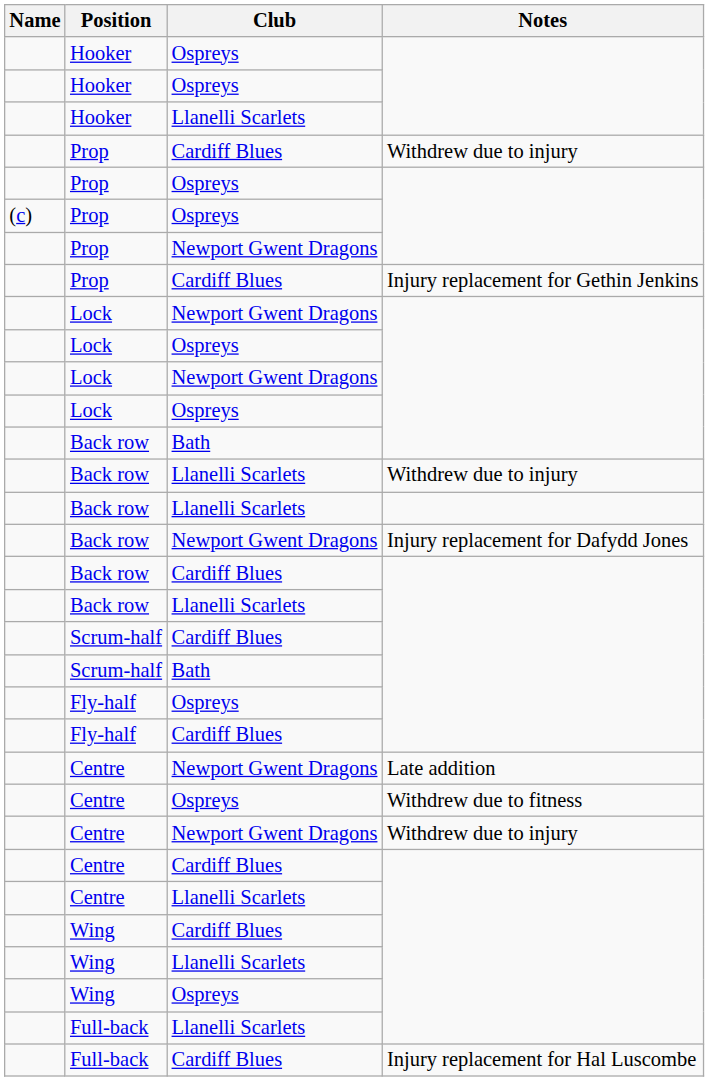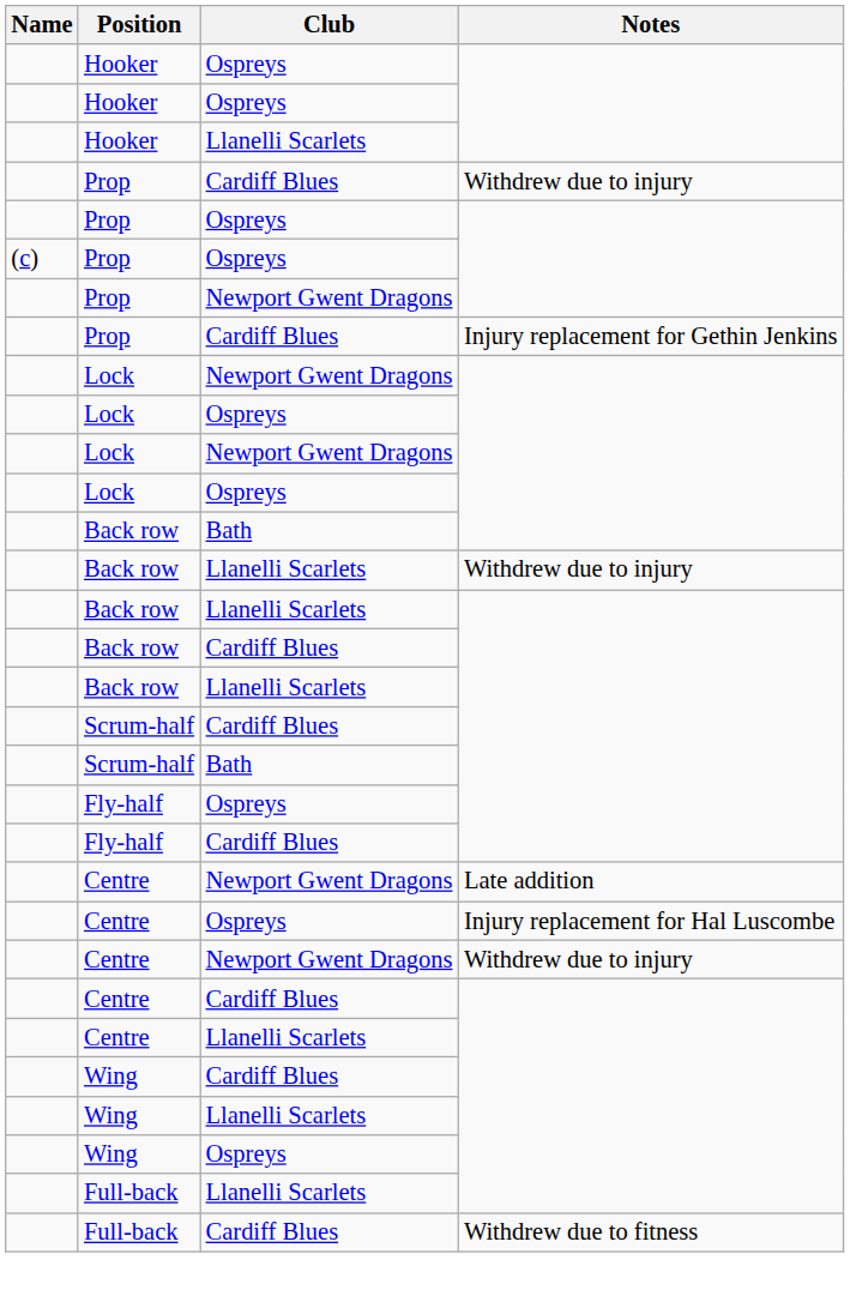 <table class="wikitable sortable">
 <tr>
 <th>Name</th>
 <th>Position</th>
 <th>Club</th>
 <th class="unsortable">Notes</th>
 </tr>
 <tr>
 <td></td>
 <td><a href='#'>Hooker</a></td>
 <td><a href='#'>Ospreys</a></td>
 </tr>
 <tr>
 <td></td>
 <td><a href='#'>Hooker</a></td>
 <td><a href='#'>Ospreys</a></td>
 </tr>
 <tr>
 <td></td>
 <td><a href='#'>Hooker</a></td>
 <td><a href='#'>Llanelli Scarlets</a></td>
 </tr>
 <tr>
 <td></td>
 <td><a href='#'>Prop</a></td>
 <td><a href='#'>Cardiff Blues</a></td>
 <td>Withdrew due to injury</td>
 </tr>
 <tr>
 <td></td>
 <td><a href='#'>Prop</a></td>
 <td><a href='#'>Ospreys</a></td>
 </tr>
 <tr>
 <td> (<a href='#'>c</a>)</td>
 <td><a href='#'>Prop</a></td>
 <td><a href='#'>Ospreys</a></td>
 </tr>
 <tr>
 <td></td>
 <td><a href='#'>Prop</a></td>
 <td><a href='#'>Newport Gwent Dragons</a></td>
 </tr>
 <tr>
 <td></td>
 <td><a href='#'>Prop</a></td>
 <td><a href='#'>Cardiff Blues</a></td>
 <td>Injury replacement for Gethin Jenkins</td>
 </tr>
 <tr>
 <td></td>
 <td><a href='#'>Lock</a></td>
 <td><a href='#'>Newport Gwent Dragons</a></td>
 </tr>
 <tr>
 <td></td>
 <td><a href='#'>Lock</a></td>
 <td><a href='#'>Ospreys</a></td>
 </tr>
 <tr>
 <td></td>
 <td><a href='#'>Lock</a></td>
 <td><a href='#'>Newport Gwent Dragons</a></td>
 </tr>
 <tr>
 <td></td>
 <td><a href='#'>Lock</a></td>
 <td><a href='#'>Ospreys</a></td>
 </tr>
 <tr>
 <td></td>
 <td><a href='#'>Back row</a></td>
 <td><a href='#'>Bath</a></td>
 </tr>
 <tr>
 <td></td>
 <td><a href='#'>Back row</a></td>
 <td><a href='#'>Llanelli Scarlets</a></td>
 <td>Withdrew due to injury</td>
 </tr>
 <tr>
 <td></td>
 <td><a href='#'>Back row</a></td>
 <td><a href='#'>Llanelli Scarlets</a></td>
 </tr>
 <tr>
 <td></td>
 <td><a href='#'>Back row</a></td>
-<td><a href='#'>Newport Gwent Dragons</a></td>
-<td>Injury replacement for Dafydd Jones</td>
-</tr>
-<tr>
-<td></td>
-<td><a href='#'>Back row</a></td>
 <td><a href='#'>Cardiff Blues</a></td>
 </tr>
 <tr>
 <td></td>
 <td><a href='#'>Back row</a></td>
 <td><a href='#'>Llanelli Scarlets</a></td>
 </tr>
 <tr>
 <td></td>
 <td><a href='#'>Scrum-half</a></td>
 <td><a href='#'>Cardiff Blues</a></td>
 </tr>
 <tr>
 <td></td>
 <td><a href='#'>Scrum-half</a></td>
 <td><a href='#'>Bath</a></td>
 </tr>
 <tr>
 <td></td>
 <td><a href='#'>Fly-half</a></td>
 <td><a href='#'>Ospreys</a></td>
 </tr>
 <tr>
 <td></td>
 <td><a href='#'>Fly-half</a></td>
 <td><a href='#'>Cardiff Blues</a></td>
 </tr>
 <tr>
 <td></td>
 <td><a href='#'>Centre</a></td>
 <td><a href='#'>Newport Gwent Dragons</a></td>
 <td>Late addition</td>
 </tr>
 <tr>
 <td></td>
 <td><a href='#'>Centre</a></td>
 <td><a href='#'>Ospreys</a></td>
-<td>Withdrew due to fitness</td>
+<td>Injury replacement for Hal Luscombe</td>
 </tr>
 <tr>
 <td></td>
 <td><a href='#'>Centre</a></td>
 <td><a href='#'>Newport Gwent Dragons</a></td>
 <td>Withdrew due to injury</td>
 </tr>
 <tr>
 <td></td>
 <td><a href='#'>Centre</a></td>
 <td><a href='#'>Cardiff Blues</a></td>
 </tr>
 <tr>
 <td></td>
 <td><a href='#'>Centre</a></td>
 <td><a href='#'>Llanelli Scarlets</a></td>
 </tr>
 <tr>
 <td></td>
 <td><a href='#'>Wing</a></td>
 <td><a href='#'>Cardiff Blues</a></td>
 </tr>
 <tr>
 <td></td>
 <td><a href='#'>Wing</a></td>
 <td><a href='#'>Llanelli Scarlets</a></td>
 </tr>
 <tr>
 <td></td>
 <td><a href='#'>Wing</a></td>
 <td><a href='#'>Ospreys</a></td>
 </tr>
 <tr>
 <td></td>
 <td><a href='#'>Full-back</a></td>
 <td><a href='#'>Llanelli Scarlets</a></td>
 </tr>
 <tr>
 <td></td>
 <td><a href='#'>Full-back</a></td>
 <td><a href='#'>Cardiff Blues</a></td>
-<td>Injury replacement for Hal Luscombe</td>
+<td>Withdrew due to fitness</td>
 </tr>
 </table>
